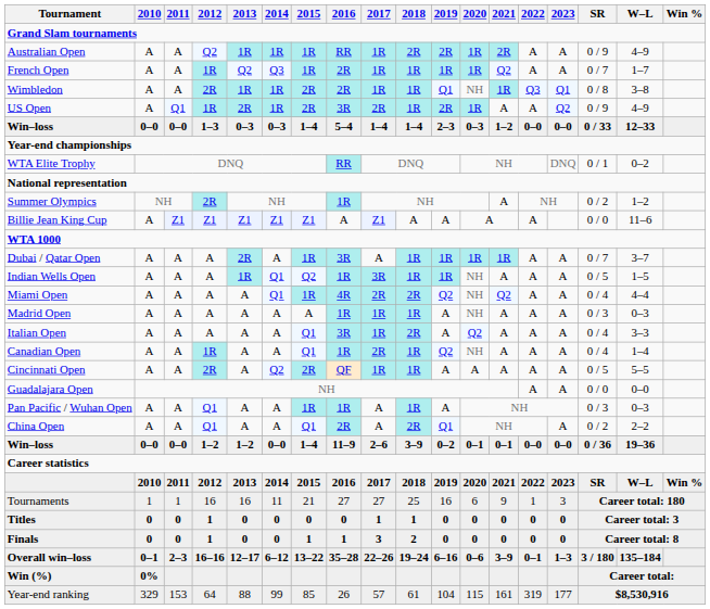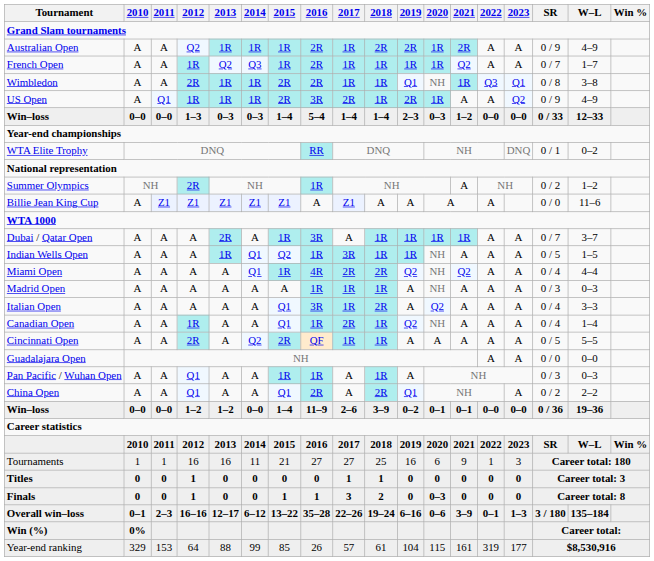 <table class=wikitable nowrap style=text-align:center>
 <tr>
 <th>Tournament</th>
 <th><a href='#'>2010</a></th>
 <th><a href='#'>2011</a></th>
 <th><a href='#'>2012</a></th>
 <th><a href='#'>2013</a></th>
 <th><a href='#'>2014</a></th>
 <th><a href='#'>2015</a></th>
 <th><a href='#'>2016</a></th>
 <th><a href='#'>2017</a></th>
 <th><a href='#'>2018</a></th>
 <th><a href='#'>2019</a></th>
 <th><a href='#'>2020</a></th>
 <th><a href='#'>2021</a></th>
 <th><a href='#'>2022</a></th>
 <th><a href='#'>2023</a></th>
 <th>SR</th>
 <th>W–L</th>
 <th>Win %</th>
 </tr>
 <tr>
 <td colspan=18 style=text-align:left><strong><a href='#'>Grand Slam tournaments</a></strong></td>
 </tr>
 <tr>
 <td style=text-align:left><a href='#'>Australian Open</a></td>
 <td>A</td>
 <td>A</td>
 <td style=background:#f0f8ff><a href='#'>Q2</a></td>
 <td style=background:#afeeee><a href='#'>1R</a></td>
 <td style=background:#afeeee><a href='#'>1R</a></td>
 <td style=background:#afeeee><a href='#'>1R</a></td>
-<td style=background:#afeeee><a href='#'>RR</a></td>
+<td style=background:#afeeee><a href='#'>2R</a></td>
 <td style=background:#afeeee><a href='#'>1R</a></td>
 <td style=background:#afeeee><a href='#'>2R</a></td>
 <td style=background:#afeeee><a href='#'>2R</a></td>
 <td style=background:#afeeee><a href='#'>1R</a></td>
 <td style=background:#afeeee><a href='#'>2R</a></td>
 <td>A</td>
 <td>A</td>
 <td>0 / 9</td>
 <td>4–9</td>
 <td></td>
 </tr>
 <tr>
 <td style=text-align:left><a href='#'>French Open</a></td>
 <td>A</td>
 <td>A</td>
 <td style=background:#afeeee><a href='#'>1R</a></td>
 <td style=background:#f0f8ff><a href='#'>Q2</a></td>
 <td style=background:#f0f8ff><a href='#'>Q3</a></td>
 <td style=background:#afeeee><a href='#'>1R</a></td>
 <td style=background:#afeeee><a href='#'>2R</a></td>
 <td style=background:#afeeee><a href='#'>1R</a></td>
 <td style=background:#afeeee><a href='#'>1R</a></td>
 <td style=background:#afeeee><a href='#'>1R</a></td>
 <td style=background:#afeeee><a href='#'>1R</a></td>
 <td style=background:#f0f8ff><a href='#'>Q2</a></td>
 <td>A</td>
 <td>A</td>
 <td>0 / 7</td>
 <td>1–7</td>
 <td></td>
 </tr>
 <tr>
 <td style=text-align:left><a href='#'>Wimbledon</a></td>
 <td>A</td>
 <td>A</td>
 <td style=background:#afeeee><a href='#'>2R</a></td>
 <td style=background:#afeeee><a href='#'>1R</a></td>
 <td style=background:#afeeee><a href='#'>1R</a></td>
 <td style=background:#afeeee><a href='#'>2R</a></td>
 <td style=background:#afeeee><a href='#'>2R</a></td>
 <td style=background:#afeeee><a href='#'>1R</a></td>
 <td style=background:#afeeee><a href='#'>1R</a></td>
 <td style=background:#f0f8ff><a href='#'>Q1</a></td>
 <td style=color:#767676>NH</td>
 <td style=background:#afeeee><a href='#'>1R</a></td>
 <td style=background:#f0f8ff><a href='#'>Q3</a></td>
 <td style=background:#f0f8ff><a href='#'>Q1</a></td>
 <td>0 / 8</td>
 <td>3–8</td>
 <td></td>
 </tr>
 <tr>
 <td style=text-align:left><a href='#'>US Open</a></td>
 <td>A</td>
 <td style=background:#f0f8ff><a href='#'>Q1</a></td>
 <td style=background:#afeeee><a href='#'>1R</a></td>
-<td style=background:#afeeee><a href='#'>2R</a></td>
+<td style=background:#afeeee><a href='#'>1R</a></td>
 <td style=background:#afeeee><a href='#'>1R</a></td>
 <td style=background:#afeeee><a href='#'>2R</a></td>
 <td style=background:#afeeee><a href='#'>3R</a></td>
 <td style=background:#afeeee><a href='#'>2R</a></td>
 <td style=background:#afeeee><a href='#'>1R</a></td>
 <td style=background:#afeeee><a href='#'>2R</a></td>
 <td style=background:#afeeee><a href='#'>1R</a></td>
 <td>A</td>
 <td>A</td>
 <td style=background:#f0f8ff><a href='#'>Q2</a></td>
 <td>0 / 9</td>
 <td>4–9</td>
 <td></td>
 </tr>
 <tr style=font-weight:bold;background:#efefef>
 <td style=text-align:left>Win–loss</td>
 <td>0–0</td>
 <td>0–0</td>
 <td>1–3</td>
 <td>0–3</td>
 <td>0–3</td>
 <td>1–4</td>
 <td>5–4</td>
 <td>1–4</td>
 <td>1–4</td>
 <td>2–3</td>
 <td>0–3</td>
 <td>1–2</td>
 <td>0–0</td>
 <td>0–0</td>
 <td>0 / 33</td>
 <td>12–33</td>
 <td></td>
 </tr>
 <tr>
 <td colspan=18 style=text-align:left><strong>Year-end championships</strong></td>
 </tr>
 <tr>
 <td style=text-align:left><a href='#'>WTA Elite Trophy</a></td>
 <td colspan=6 style=color:#767676>DNQ</td>
 <td style=background:#afeeee><a href='#'>RR</a></td>
 <td colspan=3 style=color:#767676>DNQ</td>
 <td colspan=3 style=color:#767676>NH</td>
 <td style=color:#767676>DNQ</td>
 <td>0 / 1</td>
 <td>0–2</td>
 <td></td>
 </tr>
 <tr>
 <td colspan=18 style=text-align:left><strong>National representation</strong></td>
 </tr>
 <tr>
 <td style=text-align:left><a href='#'>Summer Olympics</a></td>
 <td colspan=2 style=color:#767676>NH</td>
 <td style=background:#afeeee><a href='#'>2R</a></td>
 <td colspan=3 style=color:#767676>NH</td>
 <td style=background:#afeeee><a href='#'>1R</a></td>
 <td colspan=4 style=color:#767676>NH</td>
 <td>A</td>
 <td colspan=2 style=color:#767676>NH</td>
 <td>0 / 2</td>
 <td>1–2</td>
 <td></td>
 </tr>
 <tr>
 <td style=text-align:left><a href='#'>Billie Jean King Cup</a></td>
 <td>A</td>
 <td style=background:#ecf2ff><a href='#'>Z1</a></td>
 <td style=background:#ecf2ff><a href='#'>Z1</a></td>
 <td style=background:#ecf2ff><a href='#'>Z1</a></td>
 <td style=background:#ecf2ff><a href='#'>Z1</a></td>
 <td style=background:#ecf2ff><a href='#'>Z1</a></td>
 <td>A</td>
 <td style=background:#ecf2ff><a href='#'>Z1</a></td>
 <td>A</td>
 <td>A</td>
 <td colspan=2>A</td>
 <td>A</td>
 <td></td>
 <td>0 / 0</td>
 <td>11–6</td>
 <td></td>
 </tr>
 <tr>
 <td colspan=18 style=text-align:left><strong><a href='#'>WTA 1000</a></strong></td>
 </tr>
 <tr>
 <td style=text-align:left><a href='#'>Dubai</a> / <a href='#'>Qatar Open</a></td>
 <td>A</td>
 <td>A</td>
 <td>A</td>
 <td style=background:#afeeee><a href='#'>2R</a></td>
 <td>A</td>
 <td style=background:#afeeee><a href='#'>1R</a></td>
 <td style=background:#afeeee><a href='#'>3R</a></td>
 <td>A</td>
 <td style=background:#afeeee><a href='#'>1R</a></td>
 <td style=background:#afeeee><a href='#'>1R</a></td>
 <td style=background:#afeeee><a href='#'>1R</a></td>
 <td style=background:#afeeee><a href='#'>1R</a></td>
 <td>A</td>
 <td>A</td>
 <td>0 / 7</td>
 <td>3–7</td>
 <td></td>
 </tr>
 <tr>
 <td style=text-align:left><a href='#'>Indian Wells Open</a></td>
 <td>A</td>
 <td>A</td>
 <td>A</td>
 <td style=background:#afeeee><a href='#'>1R</a></td>
 <td style=background:#f0f8ff><a href='#'>Q1</a></td>
 <td style=background:#f0f8ff><a href='#'>Q2</a></td>
 <td style=background:#afeeee><a href='#'>1R</a></td>
 <td style=background:#afeeee><a href='#'>3R</a></td>
 <td style=background:#afeeee><a href='#'>1R</a></td>
 <td style=background:#afeeee><a href='#'>1R</a></td>
 <td style=color:#767676>NH</td>
 <td>A</td>
 <td>A</td>
 <td>A</td>
 <td>0 / 5</td>
 <td>1–5</td>
 <td></td>
 </tr>
 <tr>
 <td style=text-align:left><a href='#'>Miami Open</a></td>
 <td>A</td>
 <td>A</td>
 <td>A</td>
 <td>A</td>
 <td style=background:#f0f8ff><a href='#'>Q1</a></td>
 <td style=background:#afeeee><a href='#'>1R</a></td>
 <td style=background:#afeeee><a href='#'>4R</a></td>
 <td style=background:#afeeee><a href='#'>2R</a></td>
 <td style=background:#afeeee><a href='#'>2R</a></td>
 <td style=background:#f0f8ff><a href='#'>Q2</a></td>
 <td style=color:#767676>NH</td>
 <td style=background:#f0f8ff><a href='#'>Q2</a></td>
 <td>A</td>
 <td>A</td>
 <td>0 / 4</td>
 <td>4–4</td>
 <td></td>
 </tr>
 <tr>
 <td style=text-align:left><a href='#'>Madrid Open</a></td>
 <td>A</td>
 <td>A</td>
 <td>A</td>
 <td>A</td>
 <td>A</td>
 <td>A</td>
 <td style=background:#afeeee><a href='#'>1R</a></td>
 <td style=background:#afeeee><a href='#'>1R</a></td>
 <td style=background:#afeeee><a href='#'>1R</a></td>
 <td>A</td>
 <td style=color:#767676>NH</td>
 <td>A</td>
 <td>A</td>
 <td>A</td>
 <td>0 / 3</td>
 <td>0–3</td>
 <td></td>
 </tr>
 <tr>
 <td style=text-align:left><a href='#'>Italian Open</a></td>
 <td>A</td>
 <td>A</td>
 <td>A</td>
 <td>A</td>
 <td>A</td>
 <td style=background:#f0f8ff><a href='#'>Q1</a></td>
 <td style=background:#afeeee><a href='#'>3R</a></td>
 <td style=background:#afeeee><a href='#'>1R</a></td>
 <td style=background:#afeeee><a href='#'>2R</a></td>
 <td>A</td>
 <td style=background:#f0f8ff><a href='#'>Q2</a></td>
 <td>A</td>
 <td>A</td>
 <td>A</td>
 <td>0 / 4</td>
 <td>3–3</td>
 <td></td>
 </tr>
 <tr>
 <td style=text-align:left><a href='#'>Canadian Open</a></td>
 <td>A</td>
 <td>A</td>
 <td style=background:#afeeee><a href='#'>1R</a></td>
 <td>A</td>
 <td>A</td>
 <td style=background:#f0f8ff><a href='#'>Q1</a></td>
 <td style=background:#afeeee><a href='#'>1R</a></td>
 <td style=background:#afeeee><a href='#'>2R</a></td>
 <td style=background:#afeeee><a href='#'>1R</a></td>
 <td style=background:#f0f8ff><a href='#'>Q2</a></td>
 <td style=color:#767676>NH</td>
 <td>A</td>
 <td>A</td>
 <td>A</td>
 <td>0 / 4</td>
 <td>1–4</td>
 <td></td>
 </tr>
 <tr>
 <td style=text-align:left><a href='#'>Cincinnati Open</a></td>
 <td>A</td>
 <td>A</td>
 <td style=background:#afeeee><a href='#'>2R</a></td>
 <td>A</td>
 <td style=background:#f0f8ff><a href='#'>Q2</a></td>
 <td style=background:#afeeee><a href='#'>2R</a></td>
 <td style=background:#ffebcd><a href='#'>QF</a></td>
 <td style=background:#afeeee><a href='#'>1R</a></td>
 <td style=background:#afeeee><a href='#'>1R</a></td>
 <td>A</td>
 <td>A</td>
 <td>A</td>
 <td>A</td>
 <td>A</td>
 <td>0 / 5</td>
 <td>5–5</td>
 <td></td>
 </tr>
 <tr>
 <td style="text-align:left"><a href='#'>Guadalajara Open</a></td>
 <td colspan="12" style="color:#767676">NH</td>
 <td>A</td>
 <td>A</td>
 <td>0 / 0</td>
 <td>0–0</td>
 <td></td>
 </tr>
 <tr>
 <td style=text-align:left><a href='#'>Pan Pacific</a> / <a href='#'>Wuhan Open</a></td>
 <td>A</td>
 <td>A</td>
 <td style=background:#f0f8ff><a href='#'>Q1</a></td>
 <td>A</td>
 <td>A</td>
 <td style=background:#afeeee><a href='#'>1R</a></td>
 <td style=background:#afeeee><a href='#'>1R</a></td>
 <td>A</td>
 <td style=background:#afeeee><a href='#'>1R</a></td>
 <td>A</td>
 <td colspan="4" style="color:#767676">NH</td>
 <td>0 / 3</td>
 <td>0–3</td>
 <td></td>
 </tr>
 <tr>
 <td style=text-align:left><a href='#'>China Open</a></td>
 <td>A</td>
 <td>A</td>
 <td style=background:#f0f8ff><a href='#'>Q1</a></td>
 <td>A</td>
 <td>A</td>
 <td style=background:#f0f8ff><a href='#'>Q1</a></td>
 <td style=background:#afeeee><a href='#'>2R</a></td>
 <td>A</td>
 <td style=background:#afeeee><a href='#'>2R</a></td>
 <td style=background:#f0f8ff><a href='#'>Q1</a></td>
 <td colspan=3 style=color:#767676>NH</td>
 <td>A</td>
 <td>0 / 2</td>
 <td>2–2</td>
 <td></td>
 </tr>
 <tr style=font-weight:bold;background:#efefef>
 <td style=text-align:left>Win–loss</td>
 <td>0–0</td>
 <td>0–0</td>
 <td>1–2</td>
 <td>1–2</td>
 <td>0–0</td>
 <td>1–4</td>
 <td>11–9</td>
 <td>2–6</td>
 <td>3–9</td>
 <td>0–2</td>
 <td>0–1</td>
 <td>0–1</td>
 <td>0–0</td>
 <td>0–0</td>
 <td>0 / 36</td>
 <td>19–36</td>
 <td></td>
 </tr>
 <tr>
 <td colspan=18 style=text-align:left><strong>Career statistics</strong></td>
 </tr>
 <tr style=font-weight:bold;background:#efefef>
 <td></td>
 <td>2010</td>
 <td>2011</td>
 <td>2012</td>
 <td>2013</td>
 <td>2014</td>
 <td>2015</td>
 <td>2016</td>
 <td>2017</td>
 <td>2018</td>
 <td>2019</td>
 <td>2020</td>
 <td>2021</td>
 <td>2022</td>
 <td>2023</td>
 <td>SR</td>
 <td>W–L</td>
 <td>Win %</td>
 </tr>
 <tr style=background:#efefef>
 <td style=text-align:left>Tournaments</td>
 <td>1</td>
 <td>1</td>
 <td>16</td>
 <td>16</td>
 <td>11</td>
 <td>21</td>
 <td>27</td>
 <td>27</td>
 <td>25</td>
 <td>16</td>
 <td>6</td>
 <td>9</td>
 <td>1</td>
 <td>3</td>
 <td colspan=3><strong>Career total: 180</strong></td>
 </tr>
 <tr style=font-weight:bold;background:#efefef>
 <td style=text-align:left>Titles</td>
 <td>0</td>
 <td>0</td>
 <td>1</td>
 <td>0</td>
 <td>0</td>
 <td>0</td>
 <td>0</td>
 <td>1</td>
 <td>1</td>
 <td>0</td>
 <td>0</td>
 <td>0</td>
 <td>0</td>
 <td>0</td>
 <td colspan=3>Career total: 3</td>
 </tr>
 <tr style=font-weight:bold;background:#efefef>
 <td style=text-align:left>Finals</td>
 <td>0</td>
 <td>0</td>
 <td>1</td>
 <td>0</td>
 <td>0</td>
 <td>1</td>
 <td>1</td>
 <td>3</td>
 <td>2</td>
 <td>0</td>
-<td>0</td>
+<td>0–3</td>
 <td>0</td>
 <td>0</td>
 <td>0</td>
 <td colspan=3>Career total: 8</td>
 </tr>
 <tr style=font-weight:bold;background:#efefef>
 <td style=text-align:left>Overall win–loss</td>
 <td>0–1</td>
 <td>2–3</td>
 <td>16–16</td>
 <td>12–17</td>
 <td>6–12</td>
 <td>13–22</td>
 <td>35–28</td>
 <td>22–26</td>
 <td>19–24</td>
 <td>6–16</td>
 <td>0–6</td>
 <td>3–9</td>
 <td>0–1</td>
 <td>1–3</td>
 <td>3 / 180</td>
 <td>135–184</td>
 <td></td>
 </tr>
 <tr style=font-weight:bold;background:#efefef>
 <td style=text-align:left>Win (%)</td>
 <td>0%</td>
 <td></td>
 <td></td>
 <td></td>
 <td></td>
 <td></td>
 <td></td>
 <td></td>
 <td></td>
 <td></td>
 <td></td>
 <td></td>
 <td></td>
 <td></td>
 <td colspan=3>Career total: </td>
 </tr>
 <tr style=background:#efefef>
 <td style=text-align:left>Year-end ranking</td>
 <td>329</td>
 <td>153</td>
 <td>64</td>
 <td>88</td>
 <td>99</td>
 <td>85</td>
 <td>26</td>
 <td>57</td>
 <td>61</td>
 <td>104</td>
 <td>115</td>
 <td>161</td>
 <td>319</td>
 <td>177</td>
 <td colspan=3><strong>$8,530,916</strong></td>
 </tr>
 </table>
